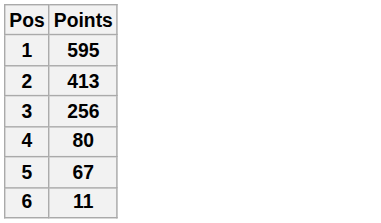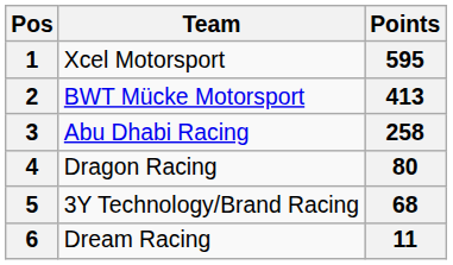 <table class="wikitable" style="font-size: 85%">
 <tr>
 <th>Pos</th>
+<th>Team</th>
 <th>Points</th>
 </tr>
 <tr>
 <th>1</th>
+<td> Xcel Motorsport</td>
 <th>595</th>
 </tr>
 <tr>
 <th>2</th>
+<td> <a href='#'>BWT Mücke Motorsport</a></td>
 <th>413</th>
 </tr>
 <tr>
 <th>3</th>
-<th>256</th>
+<td> <a href='#'>Abu Dhabi Racing</a></td>
+<th>258</th>
 </tr>
 <tr>
 <th>4</th>
+<td> Dragon Racing</td>
 <th>80</th>
 </tr>
 <tr>
 <th>5</th>
-<th>67</th>
+<td> 3Y Technology/Brand Racing</td>
+<th>68</th>
 </tr>
 <tr>
 <th>6</th>
+<td> Dream Racing</td>
 <th>11</th>
 </tr>
 </table>
